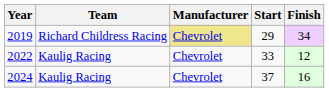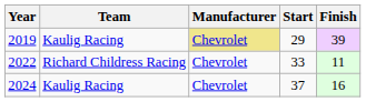 <table class="wikitable" style="font-size: 90%;">
 <tr>
 <th>Year</th>
 <th>Team</th>
 <th>Manufacturer</th>
 <th>Start</th>
 <th>Finish</th>
 </tr>
 <tr>
 <td><a href='#'>2019</a></td>
-<td><a href='#'>Richard Childress Racing</a></td>
+<td><a href='#'>Kaulig Racing</a></td>
 <td style="background: khaki;"><a href='#'>Chevrolet</a></td>
 <td align=center>29</td>
-<td align=center style="background:#EFCFFF;">34</td>
+<td align=center style="background:#EFCFFF;">39</td>
 </tr>
 <tr>
 <td><a href='#'>2022</a></td>
-<td><a href='#'>Kaulig Racing</a></td>
+<td><a href='#'>Richard Childress Racing</a></td>
 <td><a href='#'>Chevrolet</a></td>
 <td align=center>33</td>
-<td align=center style="background:#DFFFDF;">12</td>
+<td align=center style="background:#DFFFDF;">11</td>
 </tr>
 <tr>
 <td><a href='#'>2024</a></td>
 <td><a href='#'>Kaulig Racing</a></td>
 <td><a href='#'>Chevrolet</a></td>
 <td align=center>37</td>
 <td align=center style="background:#DFFFDF;">16</td>
 </tr>
 </table>
